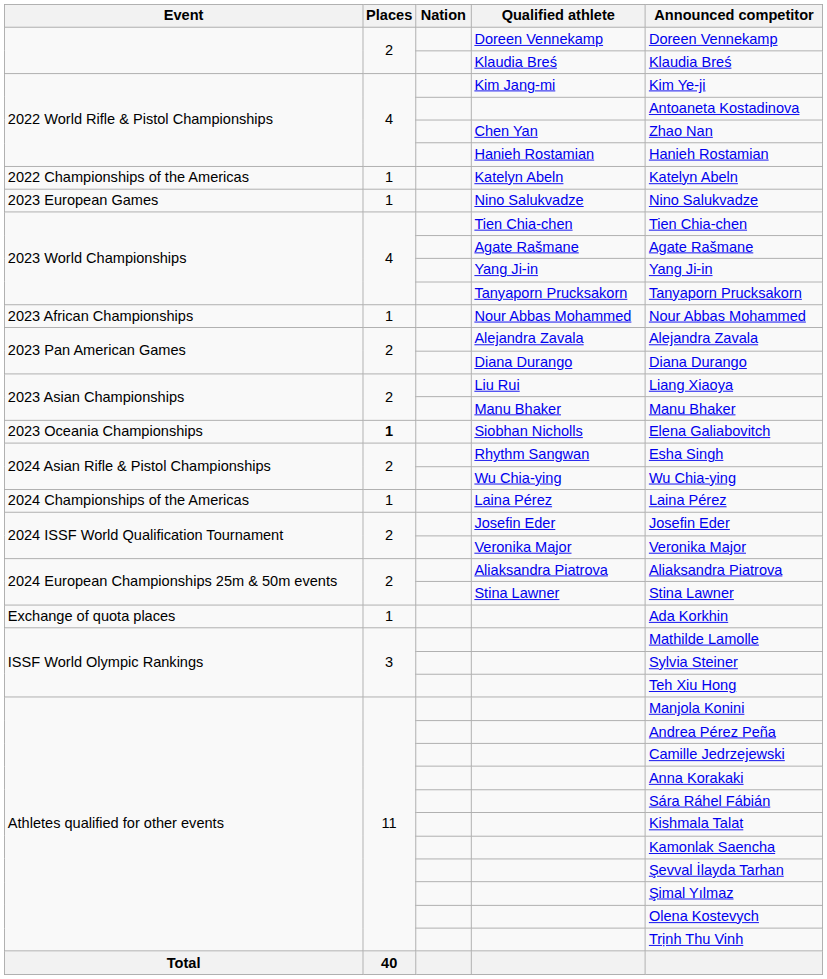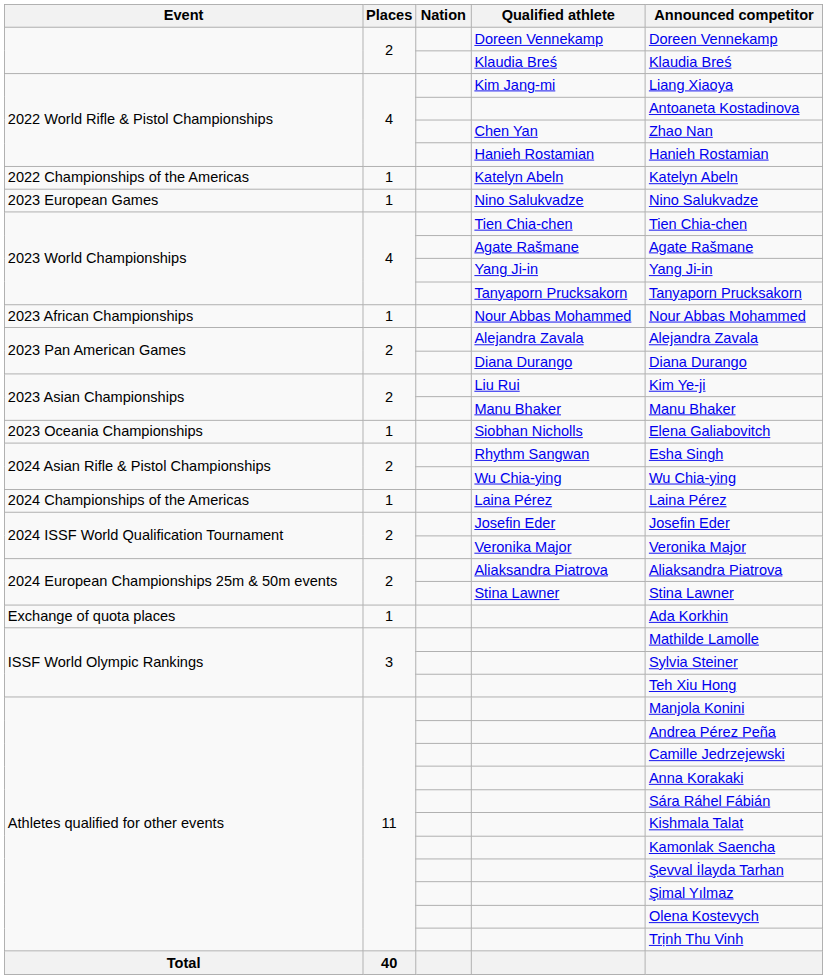 <table class=wikitable style="text-align:left;" width=900>
 <tr>
 <th>Event</th>
 <th width=50>Places</th>
 <th>Nation</th>
 <th>Qualified athlete</th>
 <th>Announced competitor</th>
 </tr>
 <tr>
 <td rowspan="2"></td>
 <td rowspan=2 align=center>2</td>
 <td></td>
 <td><a href='#'>Doreen Vennekamp</a></td>
 <td><a href='#'>Doreen Vennekamp</a></td>
 </tr>
 <tr>
 <td></td>
 <td><a href='#'>Klaudia Breś</a></td>
 <td><a href='#'>Klaudia Breś</a></td>
 </tr>
 <tr>
 <td rowspan="4">2022 World Rifle & Pistol Championships</td>
 <td rowspan=4 align=center>4</td>
 <td></td>
 <td><a href='#'>Kim Jang-mi</a></td>
-<td><a href='#'>Kim Ye-ji</a></td>
+<td><a href='#'>Liang Xiaoya</a></td>
 </tr>
 <tr>
 <td></td>
 <td></td>
 <td><a href='#'>Antoaneta Kostadinova</a></td>
 </tr>
 <tr>
 <td></td>
 <td><a href='#'>Chen Yan</a></td>
 <td><a href='#'>Zhao Nan</a></td>
 </tr>
 <tr>
 <td></td>
 <td><a href='#'>Hanieh Rostamian</a></td>
 <td><a href='#'>Hanieh Rostamian</a></td>
 </tr>
 <tr>
 <td>2022 Championships of the Americas</td>
 <td align=center>1</td>
 <td></td>
 <td><a href='#'>Katelyn Abeln</a></td>
 <td><a href='#'>Katelyn Abeln</a></td>
 </tr>
 <tr>
 <td>2023 European Games</td>
 <td align=center>1</td>
 <td></td>
 <td><a href='#'>Nino Salukvadze</a></td>
 <td><a href='#'>Nino Salukvadze</a></td>
 </tr>
 <tr>
 <td rowspan="4">2023 World Championships</td>
 <td rowspan=4 align=center>4</td>
 <td></td>
 <td><a href='#'>Tien Chia-chen</a></td>
 <td><a href='#'>Tien Chia-chen</a></td>
 </tr>
 <tr>
 <td></td>
 <td><a href='#'>Agate Rašmane</a></td>
 <td><a href='#'>Agate Rašmane</a></td>
 </tr>
 <tr>
 <td></td>
 <td><a href='#'>Yang Ji-in</a></td>
 <td><a href='#'>Yang Ji-in</a></td>
 </tr>
 <tr>
 <td></td>
 <td><a href='#'>Tanyaporn Prucksakorn</a></td>
 <td><a href='#'>Tanyaporn Prucksakorn</a></td>
 </tr>
 <tr>
 <td>2023 African Championships</td>
 <td align=center>1</td>
 <td></td>
 <td><a href='#'>Nour Abbas Mohammed</a></td>
 <td><a href='#'>Nour Abbas Mohammed</a></td>
 </tr>
 <tr>
 <td rowspan="2">2023 Pan American Games</td>
 <td rowspan=2 align=center>2</td>
 <td></td>
 <td><a href='#'>Alejandra Zavala</a></td>
 <td><a href='#'>Alejandra Zavala</a></td>
 </tr>
 <tr>
 <td></td>
 <td><a href='#'>Diana Durango</a></td>
 <td><a href='#'>Diana Durango</a></td>
 </tr>
 <tr>
 <td rowspan="2">2023 Asian Championships</td>
 <td rowspan=2 align=center>2</td>
 <td></td>
 <td><a href='#'>Liu Rui</a></td>
-<td><a href='#'>Liang Xiaoya</a></td>
+<td><a href='#'>Kim Ye-ji</a></td>
 </tr>
 <tr>
 <td></td>
 <td><a href='#'>Manu Bhaker</a></td>
 <td><a href='#'>Manu Bhaker</a></td>
 </tr>
 <tr>
 <td>2023 Oceania Championships</td>
-<td align=center><strong>1</strong></td>
+<td align=center>1</td>
 <td></td>
 <td><a href='#'>Siobhan Nicholls</a></td>
 <td><a href='#'>Elena Galiabovitch</a></td>
 </tr>
 <tr>
 <td rowspan="2">2024 Asian Rifle & Pistol Championships</td>
 <td rowspan=2 align=center>2</td>
 <td></td>
 <td><a href='#'>Rhythm Sangwan</a></td>
 <td><a href='#'>Esha Singh</a></td>
 </tr>
 <tr>
 <td></td>
 <td><a href='#'>Wu Chia-ying</a></td>
 <td><a href='#'>Wu Chia-ying</a></td>
 </tr>
 <tr>
 <td>2024 Championships of the Americas</td>
 <td align=center>1</td>
 <td></td>
 <td><a href='#'>Laina Pérez</a></td>
 <td><a href='#'>Laina Pérez</a></td>
 </tr>
 <tr>
 <td rowspan="2">2024 ISSF World Qualification Tournament</td>
 <td rowspan=2 align=center>2</td>
 <td></td>
 <td><a href='#'>Josefin Eder</a></td>
 <td><a href='#'>Josefin Eder</a></td>
 </tr>
 <tr>
 <td></td>
 <td><a href='#'>Veronika Major</a></td>
 <td><a href='#'>Veronika Major</a></td>
 </tr>
 <tr>
 <td rowspan="2">2024 European Championships 25m & 50m events</td>
 <td rowspan=2 align=center>2</td>
 <td></td>
 <td><a href='#'>Aliaksandra Piatrova</a></td>
 <td><a href='#'>Aliaksandra Piatrova</a></td>
 </tr>
 <tr>
 <td></td>
 <td><a href='#'>Stina Lawner</a></td>
 <td><a href='#'>Stina Lawner</a></td>
 </tr>
 <tr>
 <td>Exchange of quota places</td>
 <td align=center>1</td>
 <td></td>
 <td></td>
 <td><a href='#'>Ada Korkhin</a></td>
 </tr>
 <tr>
 <td rowspan=3>ISSF World Olympic Rankings</td>
 <td rowspan=3 align=center>3</td>
 <td></td>
 <td></td>
 <td><a href='#'>Mathilde Lamolle</a></td>
 </tr>
 <tr>
 <td></td>
 <td></td>
 <td><a href='#'>Sylvia Steiner</a></td>
 </tr>
 <tr>
 <td></td>
 <td></td>
 <td><a href='#'>Teh Xiu Hong</a></td>
 </tr>
 <tr>
 <td rowspan="11">Athletes qualified for other events</td>
 <td rowspan="11" align=center>11</td>
 <td></td>
 <td></td>
 <td><a href='#'>Manjola Konini</a></td>
 </tr>
 <tr>
 <td></td>
 <td></td>
 <td><a href='#'>Andrea Pérez Peña</a></td>
 </tr>
 <tr>
 <td></td>
 <td></td>
 <td><a href='#'>Camille Jedrzejewski</a></td>
 </tr>
 <tr>
 <td></td>
 <td></td>
 <td><a href='#'>Anna Korakaki</a></td>
 </tr>
 <tr>
 <td></td>
 <td></td>
 <td><a href='#'>Sára Ráhel Fábián</a></td>
 </tr>
 <tr>
 <td></td>
 <td></td>
 <td><a href='#'>Kishmala Talat</a></td>
 </tr>
 <tr>
 <td></td>
 <td></td>
 <td><a href='#'>Kamonlak Saencha</a></td>
 </tr>
 <tr>
 <td></td>
 <td></td>
 <td><a href='#'>Şevval İlayda Tarhan</a></td>
 </tr>
 <tr>
 <td></td>
 <td></td>
 <td><a href='#'>Şimal Yılmaz</a></td>
 </tr>
 <tr>
 <td></td>
 <td></td>
 <td><a href='#'>Olena Kostevych</a></td>
 </tr>
 <tr>
 <td></td>
 <td></td>
 <td><a href='#'>Trịnh Thu Vinh</a></td>
 </tr>
 <tr>
 <th>Total</th>
 <th>40</th>
 <th></th>
 <th></th>
 <th></th>
 </tr>
 </table>
